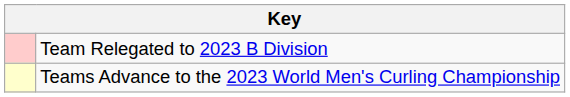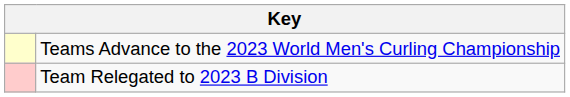 <table class="wikitable" style="text-align: center;">
 <tr>
 <th colspan=2>Key</th>
 </tr>
 <tr>
+<td style="background:#ffffcc; width:20px;"></td>
+<td align=left>Teams Advance to the <a href='#'>2023 World Men's Curling Championship</a></td>
+</tr>
+<tr>
 <td style="background:#ffcccc; width:20px;"></td>
 <td align=left>Team Relegated to <a href='#'>2023 B Division</a></td>
 </tr>
-<tr>
-<td style="background:#ffffcc; width:20px;"></td>
-<td align=left>Teams Advance to the <a href='#'>2023 World Men's Curling Championship</a></td>
-</tr>
 </table>
